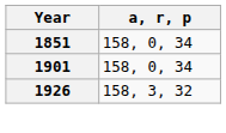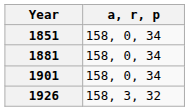 <table class="wikitable" style="margin:0 0 0 3em; border:1px solid darkgrey;">
 <tr>
 <th style="width:75px;">Year</th>
 <th style="width:100px;">a, r, p</th>
 </tr>
 <tr>
 <th>1851</th>
+<td>158, 0, 34 </td>
+</tr>
+<tr>
+<th>1881</th>
 <td>158, 0, 34 </td>
 </tr>
 <tr>
 <th>1901</th>
 <td>158, 0, 34 </td>
 </tr>
 <tr>
 <th>1926</th>
 <td>158, 3, 32 </td>
 </tr>
 </table>
